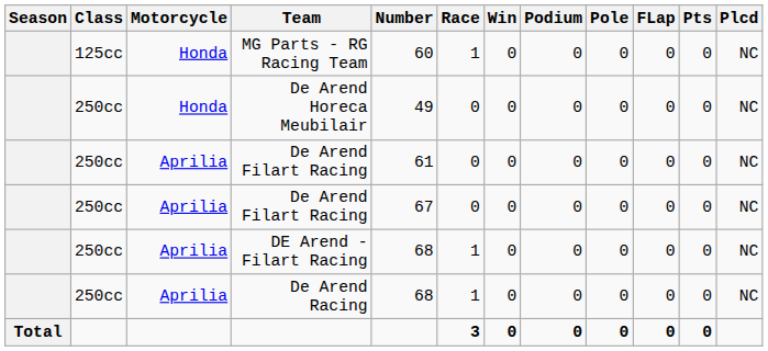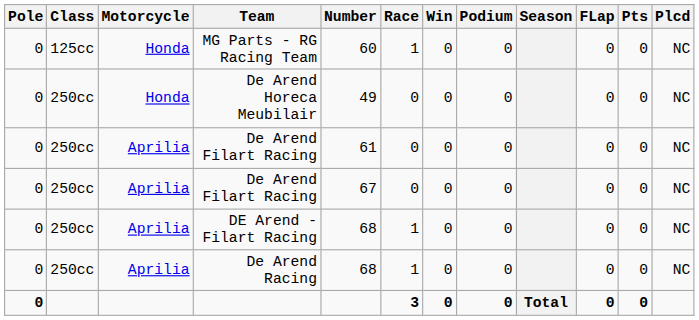 <table class="wikitable" style=text-align:right>
 <tr>
-<th>Season</th>
+<th>Pole</th>
 <th>Class</th>
 <th>Motorcycle</th>
 <th>Team</th>
 <th>Number</th>
 <th>Race</th>
 <th>Win</th>
 <th>Podium</th>
-<th>Pole</th>
+<th>Season</th>
 <th>FLap</th>
 <th>Pts</th>
 <th>Plcd</th>
 </tr>
 <tr>
-<th></th>
+<td>0</td>
 <td>125cc</td>
 <td><a href='#'>Honda</a></td>
 <td>MG Parts - RG Racing Team</td>
 <td>60</td>
 <td>1</td>
 <td>0</td>
 <td>0</td>
-<td>0</td>
+<th></th>
 <td>0</td>
 <td>0</td>
 <td>NC</td>
 </tr>
 <tr>
-<th></th>
+<td>0</td>
 <td>250cc</td>
 <td><a href='#'>Honda</a></td>
 <td>De Arend Horeca Meubilair</td>
 <td>49</td>
 <td>0</td>
 <td>0</td>
 <td>0</td>
-<td>0</td>
+<th></th>
 <td>0</td>
 <td>0</td>
 <td>NC</td>
 </tr>
 <tr>
-<th></th>
+<td>0</td>
 <td>250cc</td>
 <td><a href='#'>Aprilia</a></td>
 <td>De Arend Filart Racing</td>
 <td>61</td>
 <td>0</td>
 <td>0</td>
 <td>0</td>
-<td>0</td>
+<th></th>
 <td>0</td>
 <td>0</td>
 <td>NC</td>
 </tr>
 <tr>
-<th></th>
+<td>0</td>
 <td>250cc</td>
 <td><a href='#'>Aprilia</a></td>
 <td>De Arend Filart Racing</td>
 <td>67</td>
 <td>0</td>
 <td>0</td>
 <td>0</td>
-<td>0</td>
+<th></th>
 <td>0</td>
 <td>0</td>
 <td>NC</td>
 </tr>
 <tr>
-<th></th>
+<td>0</td>
 <td>250cc</td>
 <td><a href='#'>Aprilia</a></td>
 <td>DE Arend - Filart Racing</td>
 <td>68</td>
 <td>1</td>
 <td>0</td>
 <td>0</td>
-<td>0</td>
+<th></th>
 <td>0</td>
 <td>0</td>
 <td>NC</td>
 </tr>
 <tr>
-<th></th>
+<td>0</td>
 <td>250cc</td>
 <td><a href='#'>Aprilia</a></td>
 <td>De Arend Racing</td>
 <td>68</td>
 <td>1</td>
 <td>0</td>
 <td>0</td>
-<td>0</td>
+<th></th>
 <td>0</td>
 <td>0</td>
 <td>NC</td>
 </tr>
 <tr>
-<th>Total</th>
+<td><strong>0</strong></td>
 <td></td>
 <td></td>
 <td></td>
 <td></td>
 <td><strong>3</strong></td>
 <td><strong>0</strong></td>
 <td><strong>0</strong></td>
-<td><strong>0</strong></td>
+<th>Total</th>
 <td><strong>0</strong></td>
 <td><strong>0</strong></td>
 <td></td>
 </tr>
 </table>
